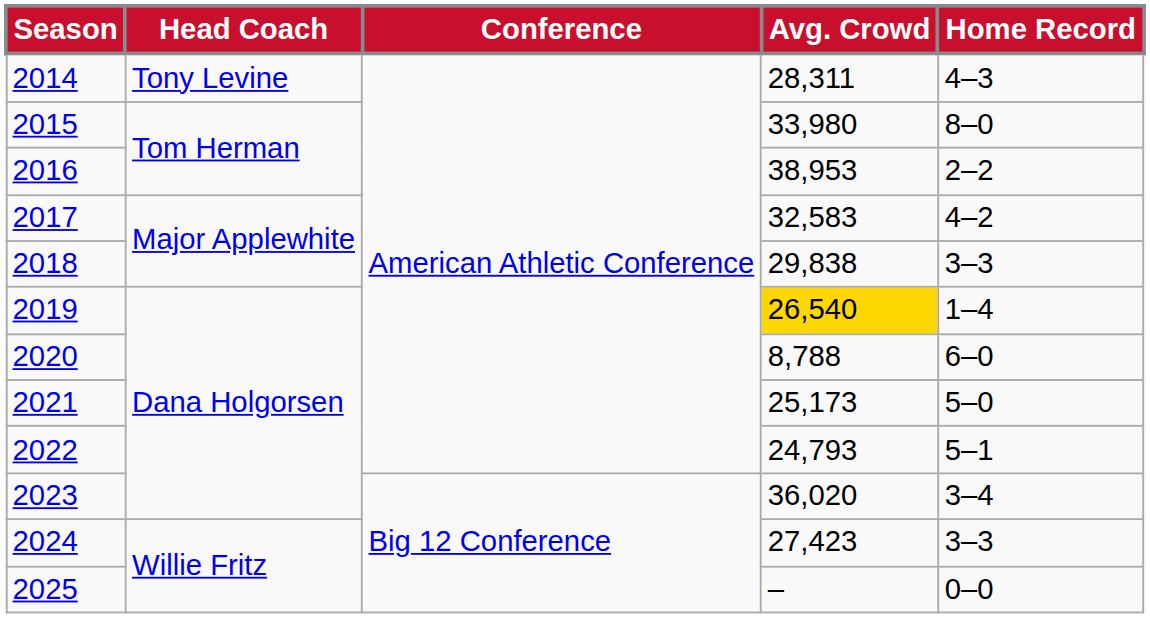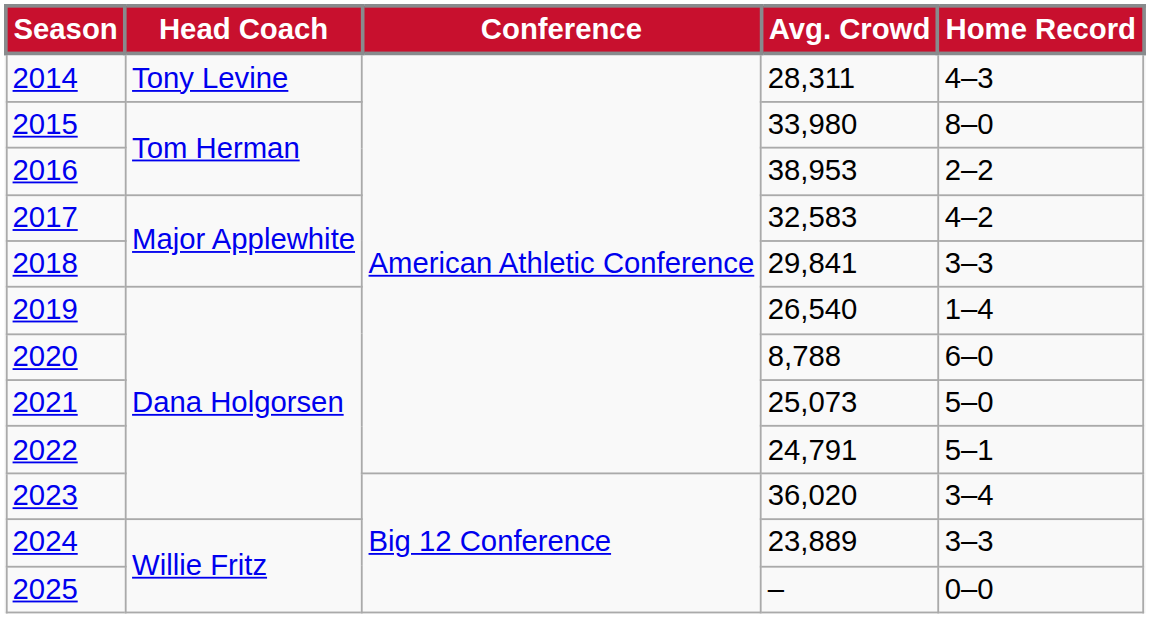 <table class="wikitable">
 <tr>
 <th style="background:#C8102E; color:white; border: 2px solid #888B8D;">Season</th>
 <th style="background:#C8102E; color:white; border: 2px solid #888B8D;">Head Coach</th>
 <th style="background:#C8102E; color:white; border: 2px solid #888B8D;">Conference</th>
 <th style="background:#C8102E; color:white; border: 2px solid #888B8D;">Avg. Crowd</th>
 <th style="background:#C8102E; color:white; border: 2px solid #888B8D;">Home Record</th>
 </tr>
 <tr>
 <td><a href='#'>2014</a></td>
 <td><a href='#'>Tony Levine</a></td>
 <td rowspan=9><a href='#'>American Athletic Conference</a></td>
 <td>28,311</td>
 <td>4–3</td>
 </tr>
 <tr>
 <td><a href='#'>2015</a></td>
 <td rowspan=2><a href='#'>Tom Herman</a></td>
 <td>33,980</td>
 <td>8–0</td>
 </tr>
 <tr>
 <td><a href='#'>2016</a></td>
 <td>38,953</td>
 <td>2–2</td>
 </tr>
 <tr>
 <td><a href='#'>2017</a></td>
 <td rowspan=2><a href='#'>Major Applewhite</a></td>
 <td>32,583</td>
 <td>4–2</td>
 </tr>
 <tr>
 <td><a href='#'>2018</a></td>
-<td>29,838</td>
+<td>29,841</td>
 <td>3–3</td>
 </tr>
 <tr>
 <td><a href='#'>2019</a></td>
 <td rowspan=5><a href='#'>Dana Holgorsen</a></td>
-<td style="background: gold;">26,540</td>
+<td>26,540</td>
 <td>1–4</td>
 </tr>
 <tr>
 <td><a href='#'>2020</a></td>
 <td>8,788</td>
 <td>6–0</td>
 </tr>
 <tr>
 <td><a href='#'>2021</a></td>
-<td>25,173</td>
+<td>25,073</td>
 <td>5–0</td>
 </tr>
 <tr>
 <td><a href='#'>2022</a></td>
-<td>24,793</td>
+<td>24,791</td>
 <td>5–1</td>
 </tr>
 <tr>
 <td><a href='#'>2023</a></td>
 <td rowspan=3><a href='#'>Big 12 Conference</a></td>
 <td>36,020</td>
 <td>3–4</td>
 </tr>
 <tr>
 <td><a href='#'>2024</a></td>
 <td rowspan=2><a href='#'>Willie Fritz</a></td>
-<td>27,423</td>
+<td>23,889</td>
 <td>3–3</td>
 </tr>
 <tr>
 <td><a href='#'>2025</a></td>
 <td>–</td>
 <td>0–0</td>
 </tr>
 </table>
